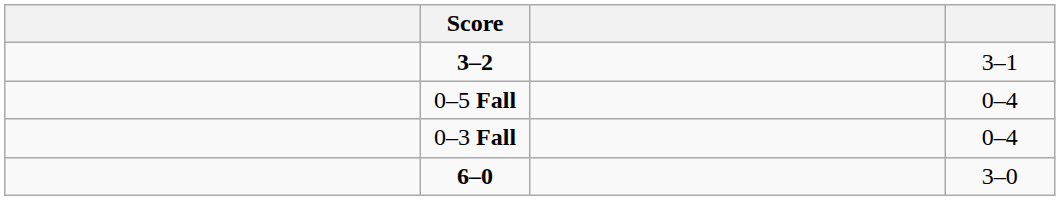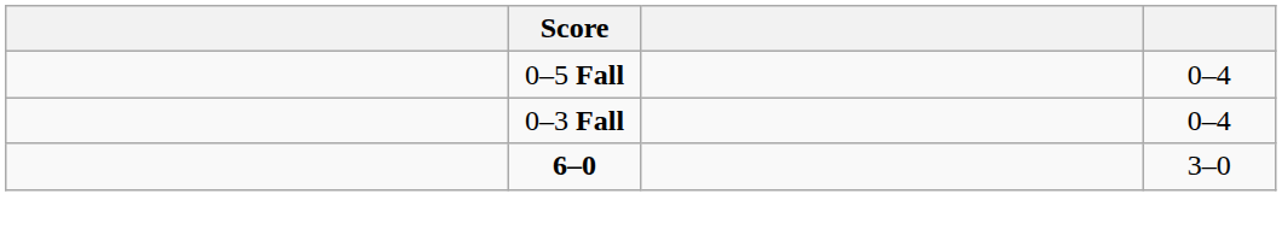 <table class="wikitable" style="text-align: center; ">
 <tr>
 <th align="right" width="270"></th>
 <th width="65">Score</th>
 <th align="left" width="270"></th>
 <th width="65"></th>
-</tr>
-<tr>
-<td align="left"><strong></strong></td>
-<td><strong>3–2</strong></td>
-<td align="left"></td>
-<td>3–1 <strong></strong></td>
 </tr>
 <tr>
 <td align="left"></td>
 <td>0–5 <strong>Fall</strong></td>
 <td align="left"><strong></strong></td>
 <td>0–4 <strong></strong></td>
 </tr>
 <tr>
 <td align="left"></td>
 <td>0–3 <strong>Fall</strong></td>
 <td align="left"><strong></strong></td>
 <td>0–4 <strong></strong></td>
 </tr>
 <tr>
 <td align="left"><strong></strong></td>
 <td><strong>6–0</strong></td>
 <td align="left"></td>
 <td>3–0 <strong></strong></td>
 </tr>
 </table>
